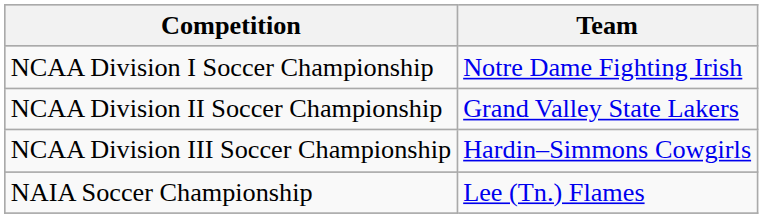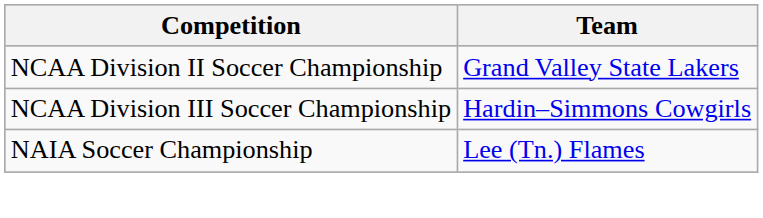 <table class="wikitable">
 <tr>
 <th>Competition</th>
 <th>Team</th>
-</tr>
-<tr>
-<td>NCAA Division I Soccer Championship</td>
-<td><a href='#'>Notre Dame Fighting Irish</a></td>
 </tr>
 <tr>
 <td>NCAA Division II Soccer Championship</td>
 <td><a href='#'>Grand Valley State Lakers</a></td>
 </tr>
 <tr>
 <td>NCAA Division III Soccer Championship</td>
 <td><a href='#'>Hardin–Simmons Cowgirls</a></td>
 </tr>
 <tr>
 <td>NAIA Soccer Championship</td>
 <td><a href='#'>Lee (Tn.) Flames</a></td>
 </tr>
 </table>
